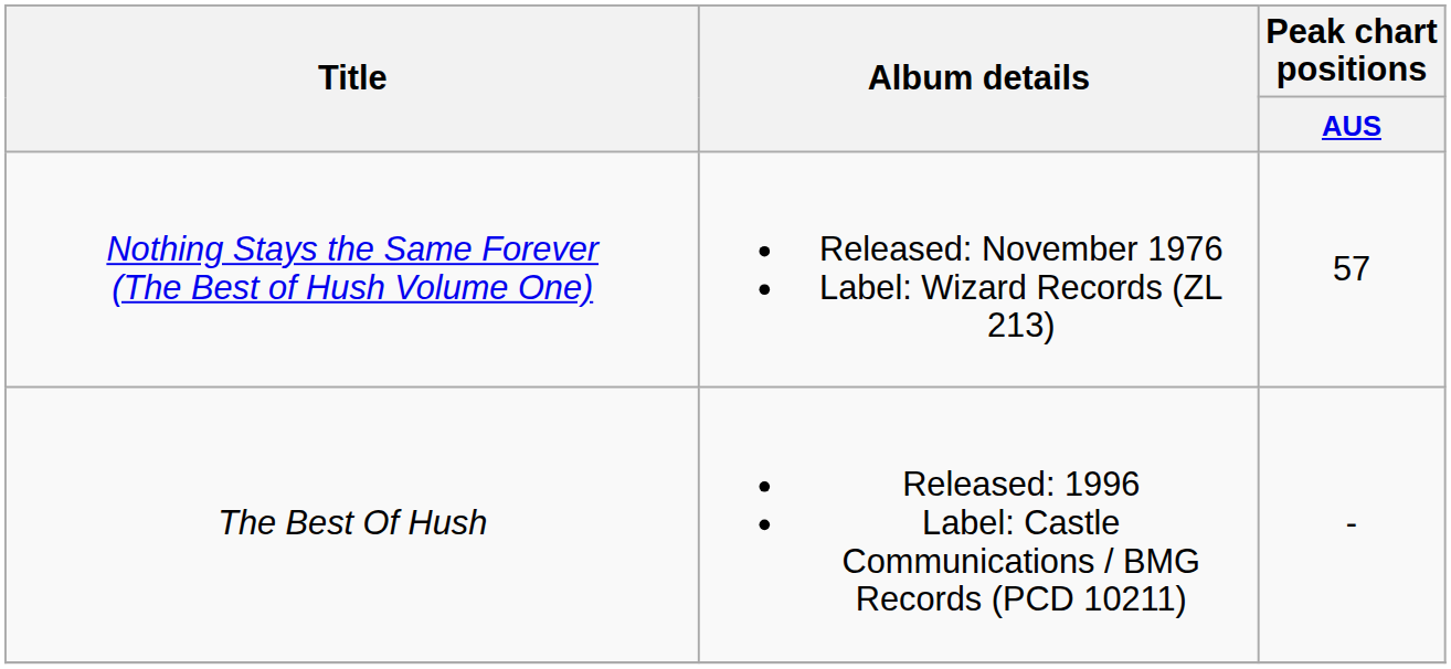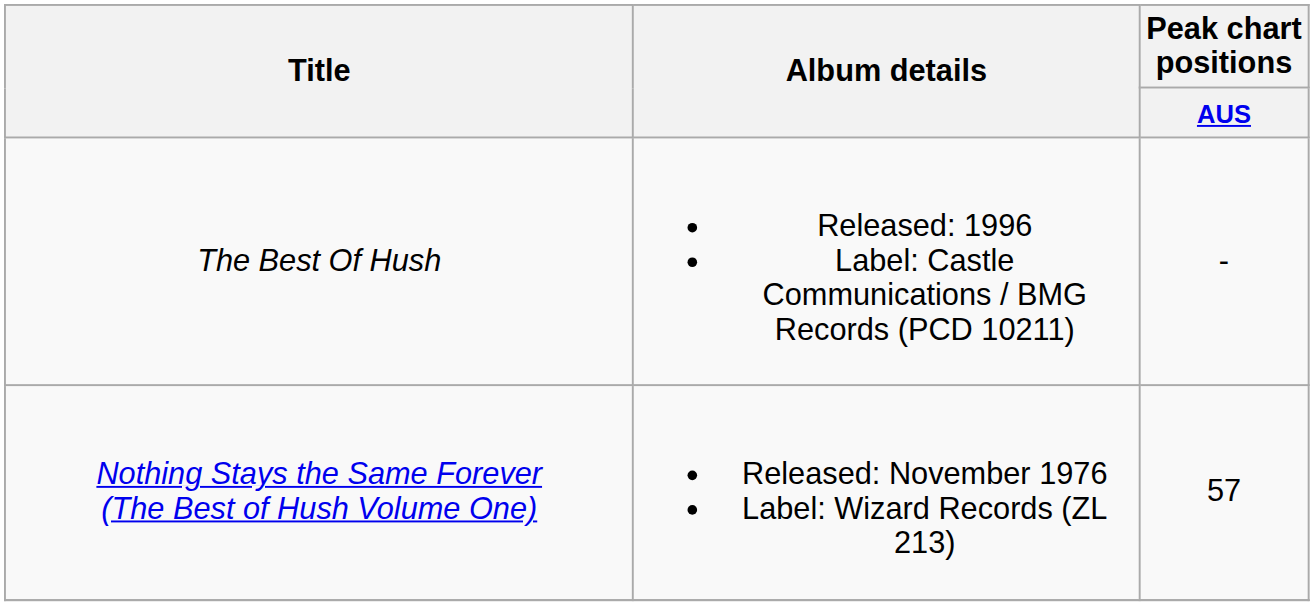 <table class="wikitable plainrowheaders" style="text-align:center;" border="1">
 <tr>
 <th scope="col" rowspan="2" style="width:20em;">Title</th>
 <th scope="col" rowspan="2" style="width:16em;">Album details</th>
 <th scope="col" colspan="1">Peak chart<br>positions</th>
 </tr>
 <tr>
 <th scope="col" style="text-align:center;"><small><a href='#'>AUS</a><br></small></th>
 </tr>
 <tr>
+<td><em>The Best Of Hush</em></td>
+<td><br><ul><li>Released: 1996</li><li>Label: Castle Communications / BMG Records (PCD 10211)</li></ul></td>
+<td align="center">-</td>
+</tr>
+<tr>
 <td><em><a href='#'>Nothing Stays the Same Forever <br>(The Best of Hush Volume One)</a></em></td>
 <td><br><ul><li>Released: November 1976</li><li>Label: Wizard Records (ZL 213)</li></ul></td>
 <td align="center">57</td>
 </tr>
 <tr>
-<td><em>The Best Of Hush</em></td>
-<td><br><ul><li>Released: 1996</li><li>Label: Castle Communications / BMG Records (PCD 10211)</li></ul></td>
-<td align="center">-</td>
-</tr>
-<tr>
 </tr>
 </table>
